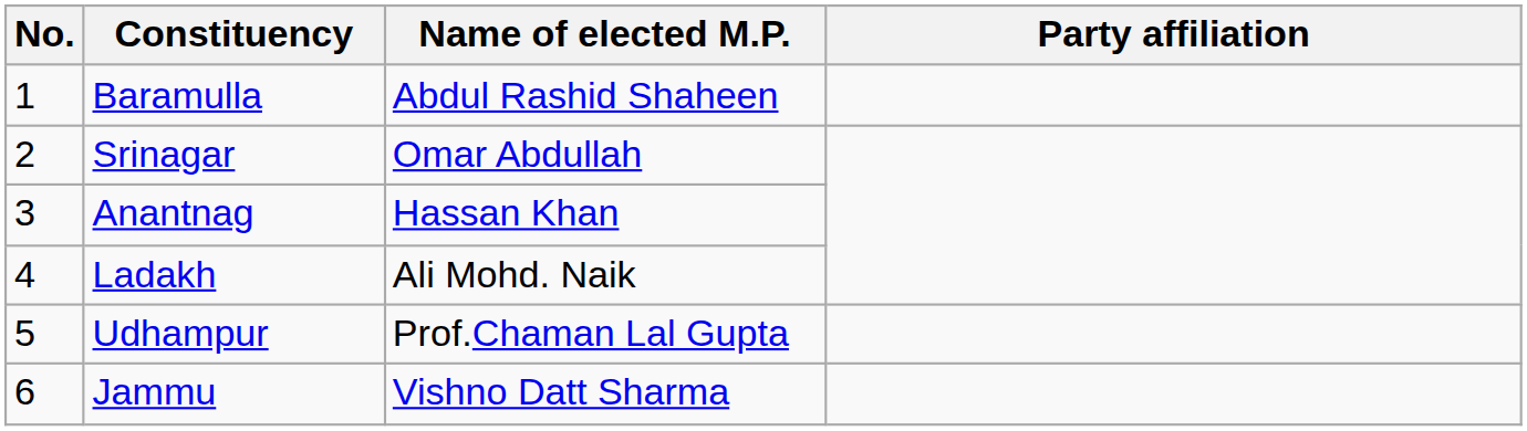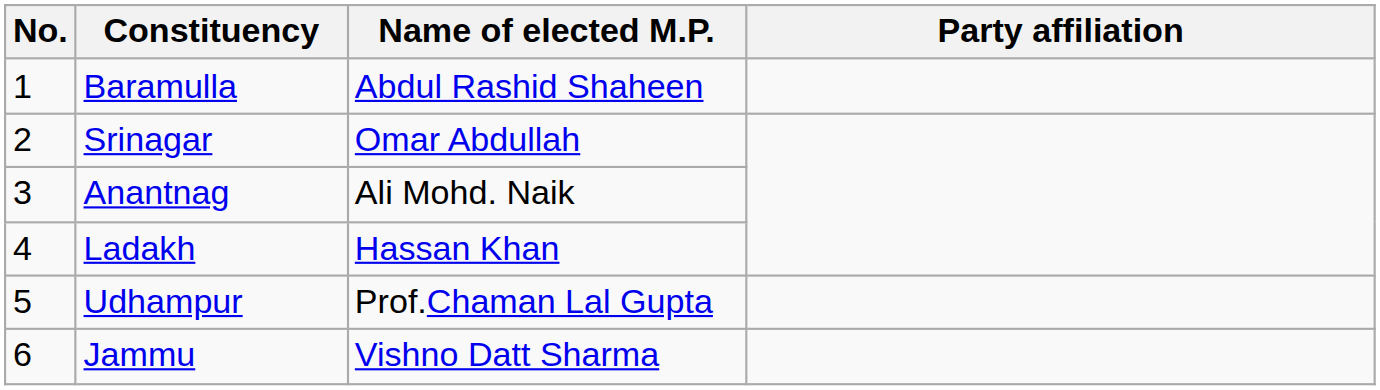 <table class="sortable wikitable">
 <tr>
 <th>No.</th>
 <th style="width:120px">Constituency</th>
 <th style="width:180px">Name of elected M.P.</th>
 <th colspan="2" style="width:18em">Party affiliation</th>
 </tr>
 <tr>
 <td>1</td>
 <td><a href='#'>Baramulla</a></td>
 <td><a href='#'>Abdul Rashid Shaheen</a></td>
 <td></td>
 </tr>
 <tr>
 <td>2</td>
 <td><a href='#'>Srinagar</a></td>
 <td><a href='#'>Omar Abdullah</a></td>
 </tr>
 <tr>
 <td>3</td>
 <td><a href='#'>Anantnag</a></td>
-<td><a href='#'>Hassan Khan</a></td>
+<td>Ali Mohd. Naik</td>
 </tr>
 <tr>
 <td>4</td>
 <td><a href='#'>Ladakh</a></td>
-<td>Ali Mohd. Naik</td>
+<td><a href='#'>Hassan Khan</a></td>
 </tr>
 <tr>
 <td>5</td>
 <td><a href='#'>Udhampur</a></td>
 <td>Prof.<a href='#'>Chaman Lal Gupta</a></td>
 <td></td>
 </tr>
 <tr>
 <td>6</td>
 <td><a href='#'>Jammu</a></td>
 <td><a href='#'>Vishno Datt Sharma</a></td>
 </tr>
 </table>
